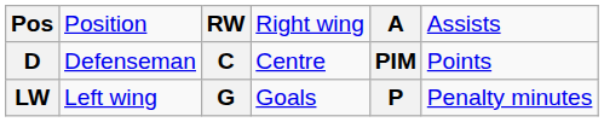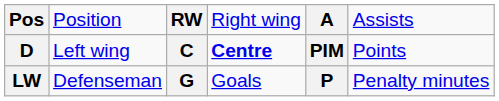 <table class="wikitable">
 <tr>
 <th>Pos</th>
 <td><a href='#'>Position</a></td>
 <th>RW</th>
 <td><a href='#'>Right wing</a></td>
 <th>A</th>
 <td><a href='#'>Assists</a></td>
 </tr>
 <tr>
 <th>D</th>
-<td><a href='#'>Defenseman</a></td>
+<td><a href='#'>Left wing</a></td>
 <th>C</th>
-<td><a href='#'>Centre</a></td>
+<td><strong><a href='#'>Centre</a></strong></td>
 <th>PIM</th>
 <td><a href='#'>Points</a></td>
 </tr>
 <tr>
 <th>LW</th>
-<td><a href='#'>Left wing</a></td>
+<td><a href='#'>Defenseman</a></td>
 <th>G</th>
 <td><a href='#'>Goals</a></td>
 <th>P</th>
 <td><a href='#'>Penalty minutes</a></td>
 </tr>
 </table>
